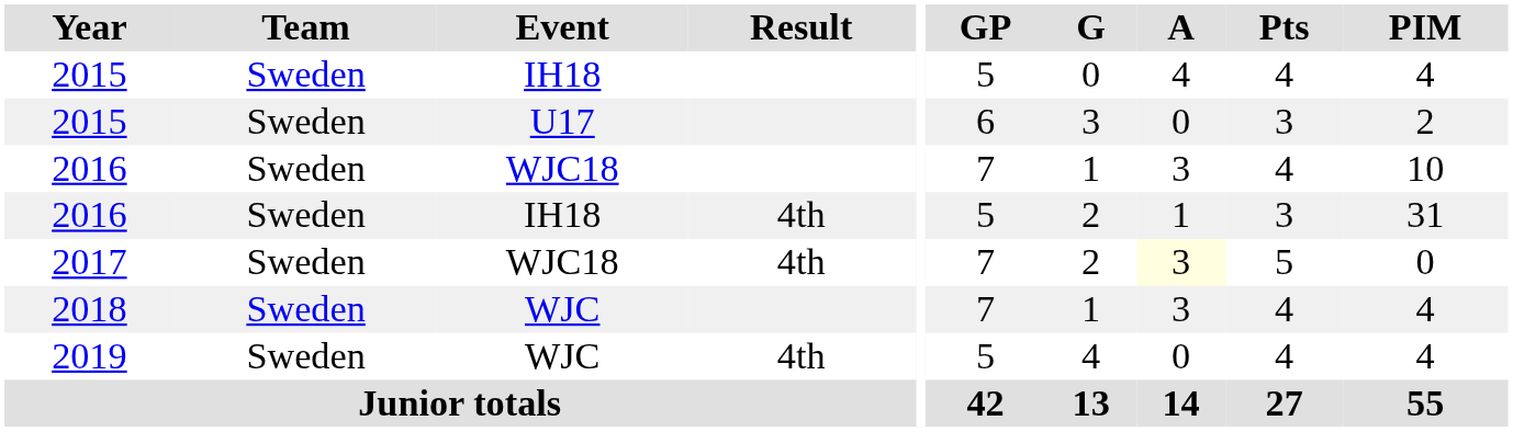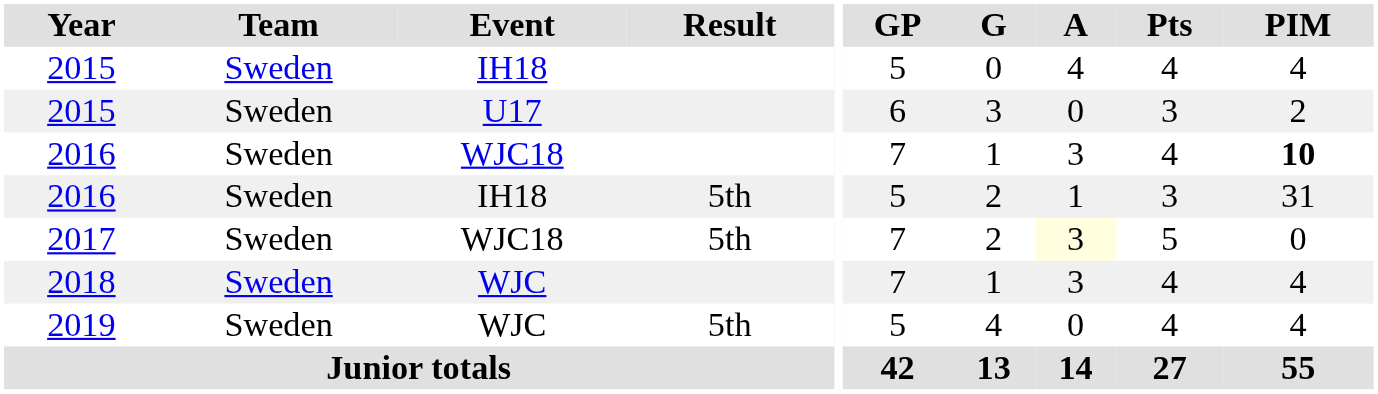 <table border="0" cellpadding="1" cellspacing="0" ID="Table3" style="text-align:center; width:40em">
 <tr ALIGN="center" bgcolor="#e0e0e0">
 <th>Year</th>
 <th>Team</th>
 <th>Event</th>
 <th>Result</th>
 <th rowspan="99" bgcolor="#ffffff"></th>
 <th>GP</th>
 <th>G</th>
 <th>A</th>
 <th>Pts</th>
 <th>PIM</th>
 </tr>
 <tr>
 <td><a href='#'>2015</a></td>
 <td><a href='#'>Sweden</a></td>
 <td><a href='#'>IH18</a></td>
 <td></td>
 <td>5</td>
 <td>0</td>
 <td>4</td>
 <td>4</td>
 <td>4</td>
 </tr>
 <tr bgcolor="#f0f0f0">
 <td><a href='#'>2015</a></td>
 <td>Sweden</td>
 <td><a href='#'>U17</a></td>
 <td></td>
 <td>6</td>
 <td>3</td>
 <td>0</td>
 <td>3</td>
 <td>2</td>
 </tr>
 <tr>
 <td><a href='#'>2016</a></td>
 <td>Sweden</td>
 <td><a href='#'>WJC18</a></td>
 <td></td>
 <td>7</td>
 <td>1</td>
 <td>3</td>
 <td>4</td>
-<td>10</td>
+<td><strong>10</strong></td>
 </tr>
 <tr bgcolor="#f0f0f0">
 <td><a href='#'>2016</a></td>
 <td>Sweden</td>
 <td>IH18</td>
-<td>4th</td>
+<td>5th</td>
 <td>5</td>
 <td>2</td>
 <td>1</td>
 <td>3</td>
 <td>31</td>
 </tr>
 <tr>
 <td><a href='#'>2017</a></td>
 <td>Sweden</td>
 <td>WJC18</td>
-<td>4th</td>
+<td>5th</td>
 <td>7</td>
 <td>2</td>
 <td style="background: lightyellow;">3</td>
 <td>5</td>
 <td>0</td>
 </tr>
 <tr bgcolor="#f0f0f0">
 <td><a href='#'>2018</a></td>
 <td><a href='#'>Sweden</a></td>
 <td><a href='#'>WJC</a></td>
 <td></td>
 <td>7</td>
 <td>1</td>
 <td>3</td>
 <td>4</td>
 <td>4</td>
 </tr>
 <tr>
 <td><a href='#'>2019</a></td>
 <td>Sweden</td>
 <td>WJC</td>
-<td>4th</td>
+<td>5th</td>
 <td>5</td>
 <td>4</td>
 <td>0</td>
 <td>4</td>
 <td>4</td>
 </tr>
 <tr bgcolor="#e0e0e0">
 <th colspan="4">Junior totals</th>
 <th>42</th>
 <th>13</th>
 <th>14</th>
 <th>27</th>
 <th>55</th>
 </tr>
 </table>
